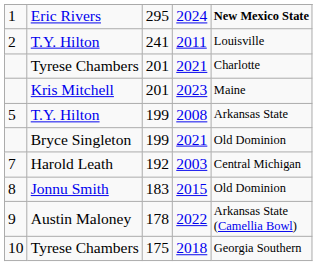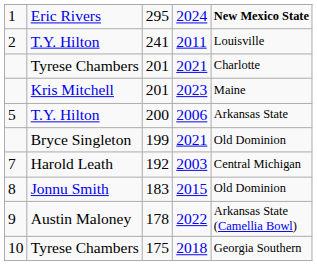 <table class="wikitable">
 <tr>
 </tr>
 <tr>
 <td>1</td>
 <td><a href='#'>Eric Rivers</a></td>
 <td>295</td>
 <td><a href='#'>2024</a></td>
 <td style="font-size:80%;"><strong>New Mexico State</strong></td>
 </tr>
 <tr>
 <td>2</td>
 <td><a href='#'>T.Y. Hilton</a></td>
 <td>241</td>
 <td><a href='#'>2011</a></td>
 <td style="font-size:80%;">Louisville</td>
 </tr>
 <tr>
 <td></td>
 <td>Tyrese Chambers</td>
 <td>201</td>
 <td><a href='#'>2021</a></td>
 <td style="font-size:80%;">Charlotte</td>
 </tr>
 <tr>
 <td></td>
 <td><a href='#'>Kris Mitchell</a></td>
 <td>201</td>
 <td><a href='#'>2023</a></td>
 <td style="font-size:80%;">Maine</td>
 </tr>
 <tr>
 <td>5</td>
 <td><a href='#'>T.Y. Hilton</a></td>
-<td>199</td>
-<td><a href='#'>2008</a></td>
+<td>200</td>
+<td><a href='#'>2006</a></td>
 <td style="font-size:80%;">Arkansas State</td>
 </tr>
 <tr>
 <td></td>
 <td>Bryce Singleton</td>
 <td>199</td>
 <td><a href='#'>2021</a></td>
 <td style="font-size:80%;">Old Dominion</td>
 </tr>
 <tr>
 <td>7</td>
 <td>Harold Leath</td>
 <td>192</td>
 <td><a href='#'>2003</a></td>
 <td style="font-size:80%;">Central Michigan</td>
 </tr>
 <tr>
 <td>8</td>
 <td><a href='#'>Jonnu Smith</a></td>
 <td>183</td>
 <td><a href='#'>2015</a></td>
 <td style="font-size:80%;">Old Dominion</td>
 </tr>
 <tr>
 <td>9</td>
 <td>Austin Maloney</td>
 <td>178</td>
 <td><a href='#'>2022</a></td>
 <td style="font-size:80%;">Arkansas State <br>(<a href='#'>Camellia Bowl</a>)<br></td>
 </tr>
 <tr>
 <td>10</td>
 <td>Tyrese Chambers</td>
 <td>175</td>
 <td><a href='#'>2018</a></td>
 <td style="font-size:80%;">Georgia Southern</td>
 </tr>
 </table>
